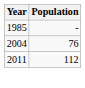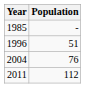 <table class="wikitable" style="line-height:1.1em;">
 <tr>
 <th>Year</th>
 <th>Population</th>
 </tr>
 <tr align="right">
 <td>1985</td>
 <td>-</td>
 </tr>
 <tr align="right">
+<td>1996</td>
+<td>51</td>
+</tr>
+<tr align="right">
 <td>2004</td>
 <td>76</td>
 </tr>
 <tr align="right">
 <td>2011</td>
 <td>112</td>
 </tr>
 </table>
